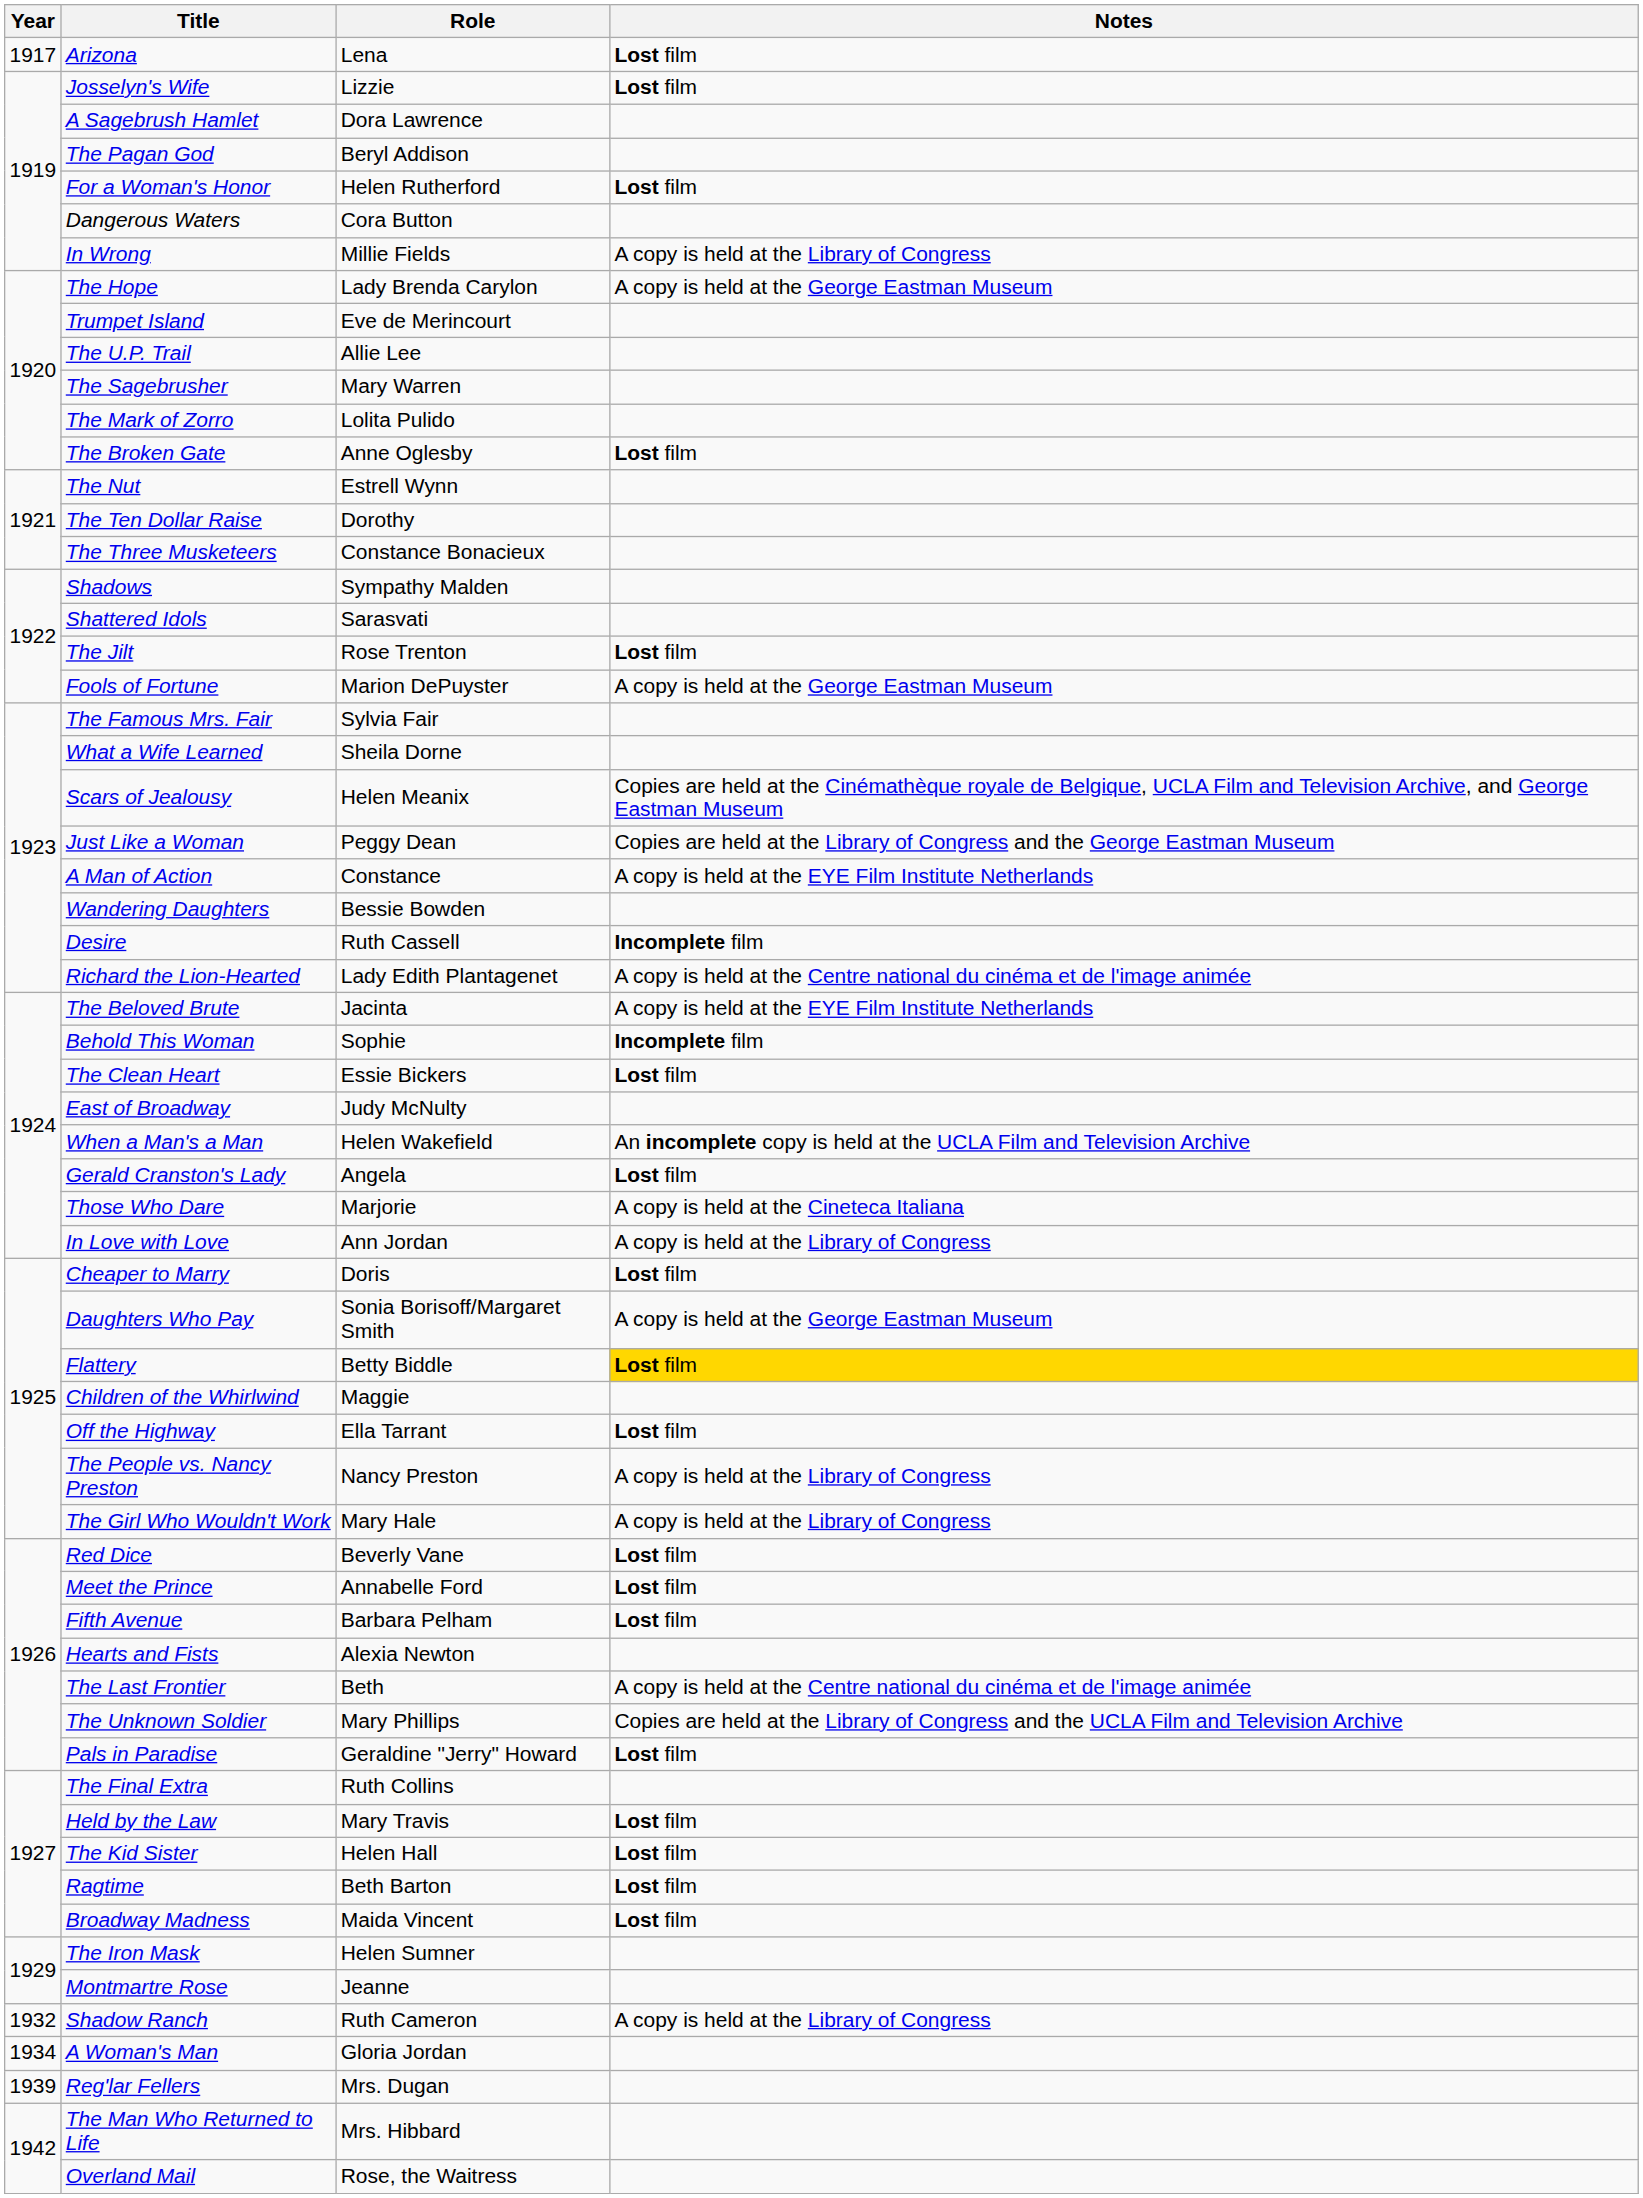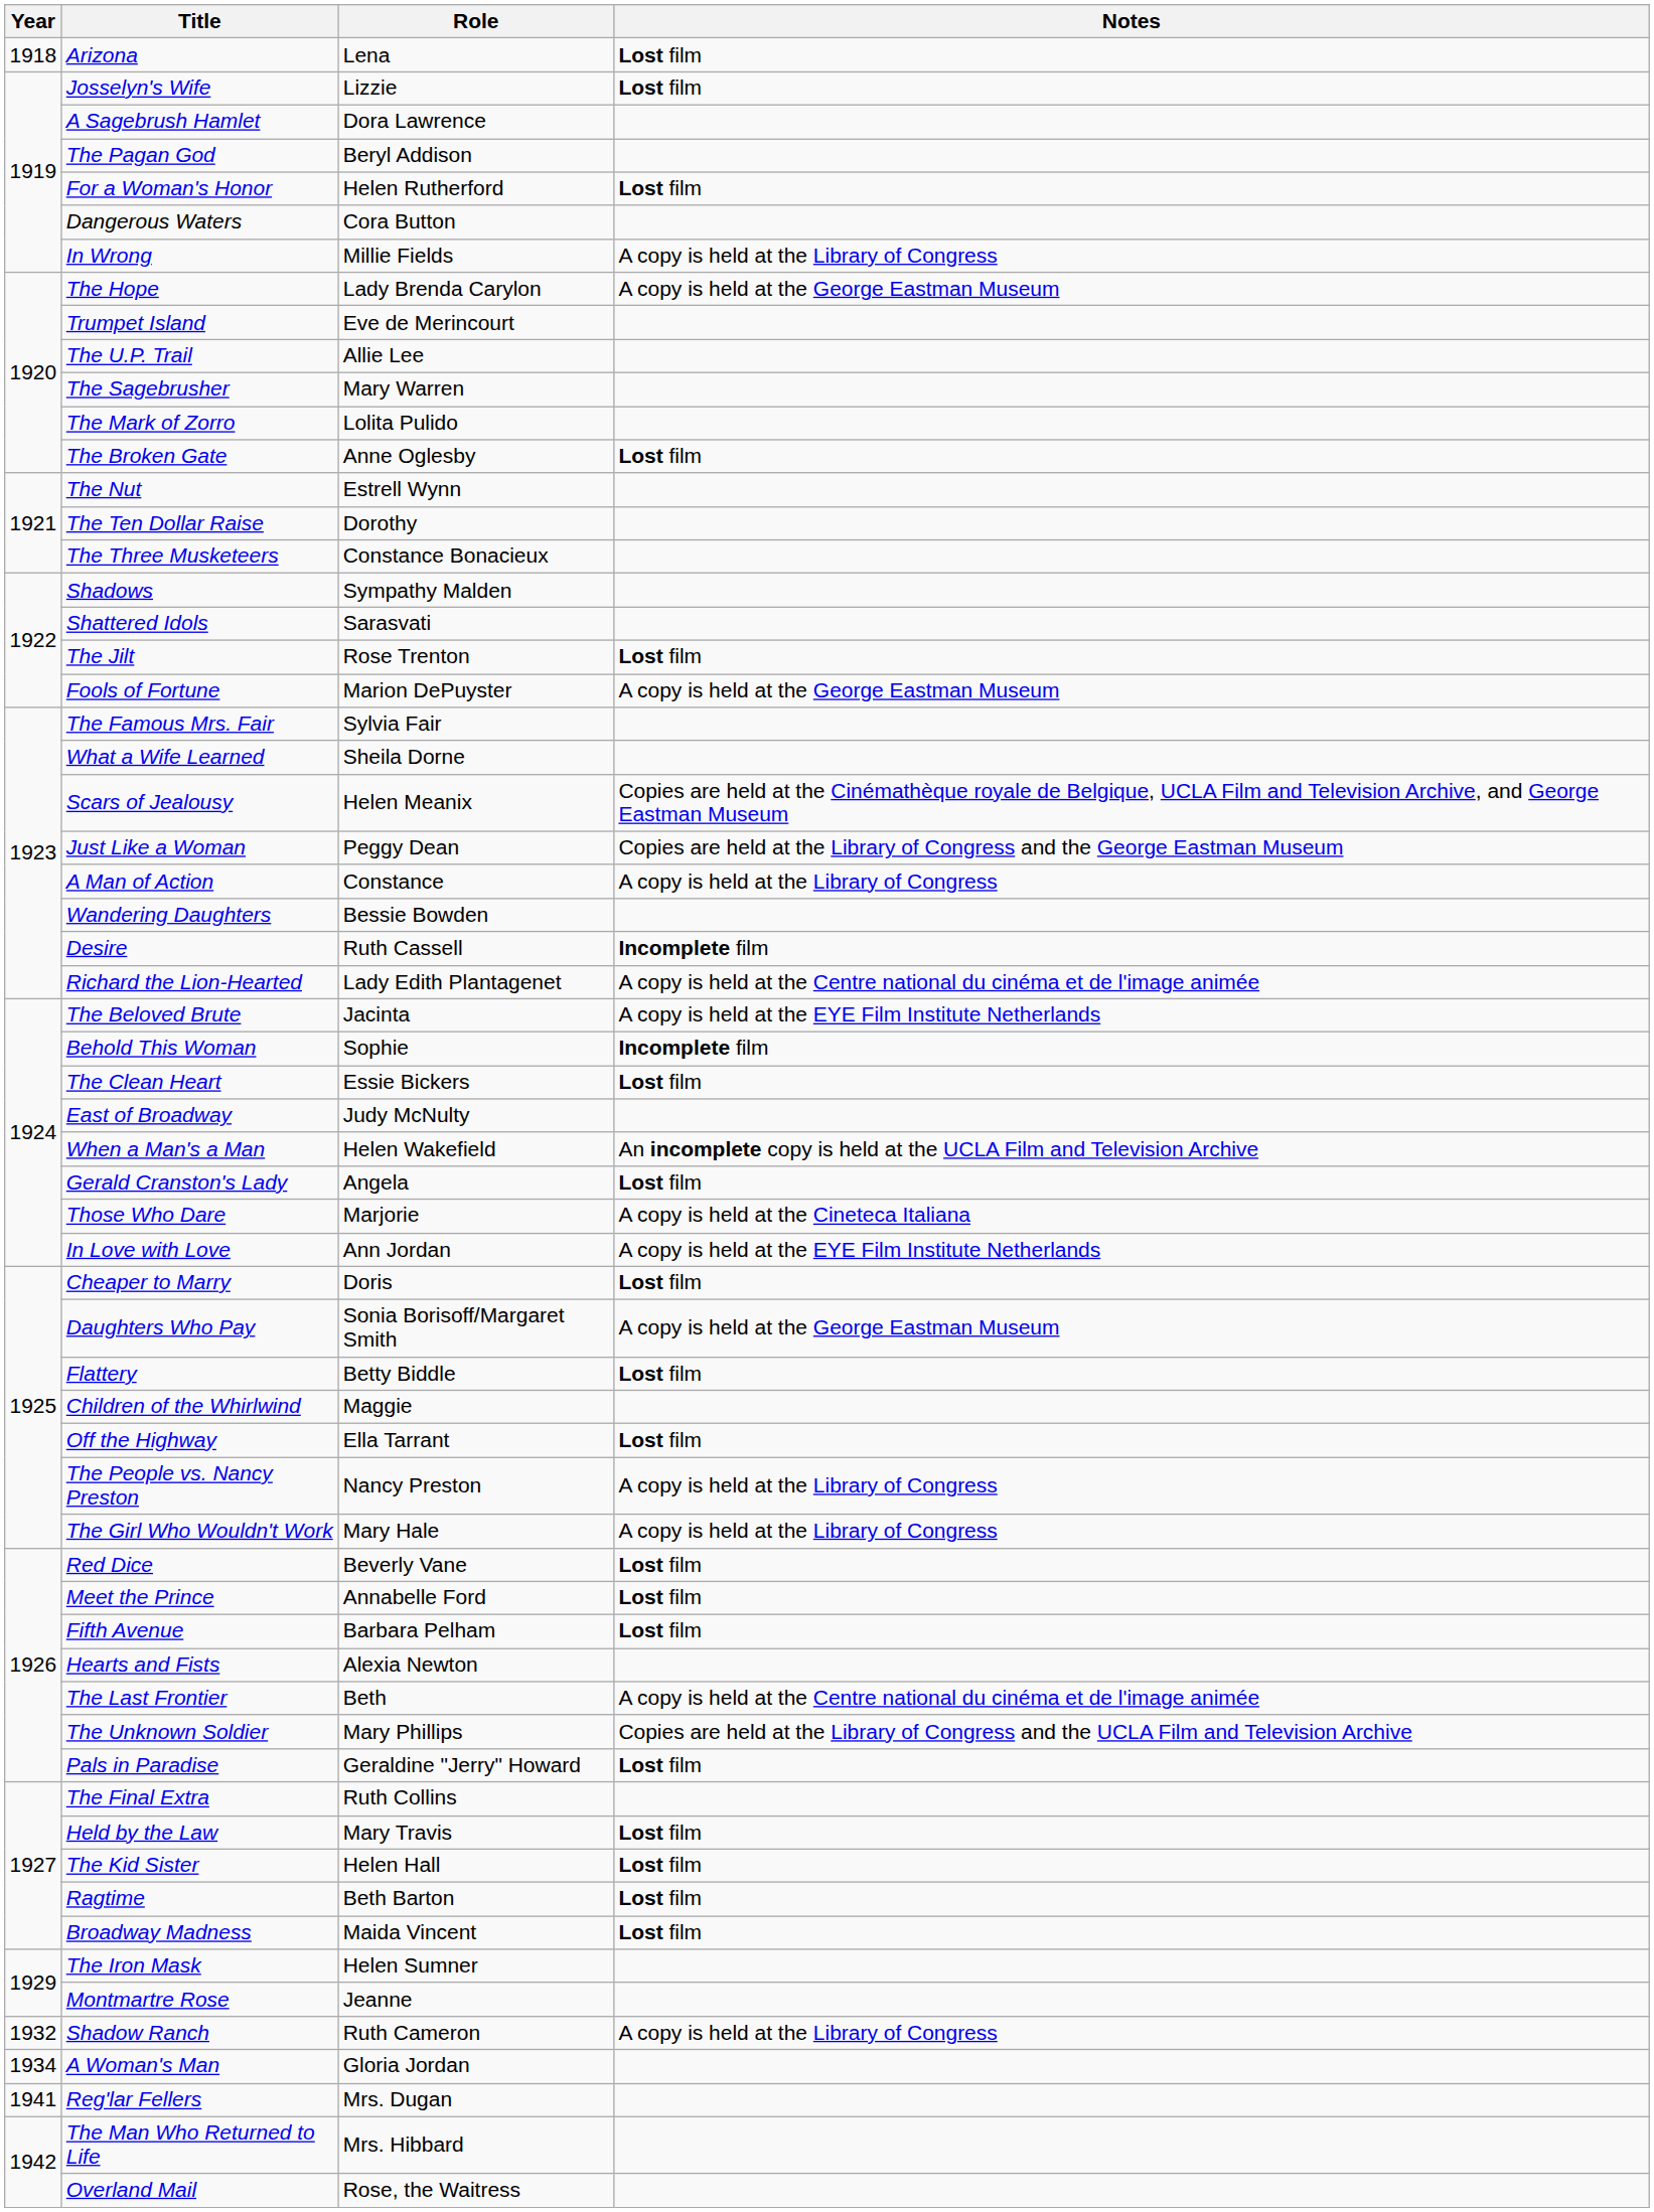 <table class="wikitable">
 <tr>
 <th>Year</th>
 <th>Title</th>
 <th>Role</th>
 <th>Notes</th>
 </tr>
 <tr>
-<td>1917</td>
+<td>1918</td>
 <td><em><a href='#'>Arizona</a></em></td>
 <td>Lena</td>
 <td><strong>Lost</strong> film</td>
 </tr>
 <tr>
 <td rowspan=6>1919</td>
 <td><em><a href='#'>Josselyn's Wife</a></em></td>
 <td>Lizzie</td>
 <td><strong>Lost</strong> film</td>
 </tr>
 <tr>
 <td><em><a href='#'>A Sagebrush Hamlet</a></em></td>
 <td>Dora Lawrence</td>
 <td></td>
 </tr>
 <tr>
 <td><em><a href='#'>The Pagan God</a></em></td>
 <td>Beryl Addison</td>
 <td></td>
 </tr>
 <tr>
 <td><em><a href='#'>For a Woman's Honor</a></em></td>
 <td>Helen Rutherford</td>
 <td><strong>Lost</strong> film</td>
 </tr>
 <tr>
 <td><em>Dangerous Waters</em></td>
 <td>Cora Button</td>
 <td></td>
 </tr>
 <tr>
 <td><em><a href='#'>In Wrong</a></em></td>
 <td>Millie Fields</td>
 <td>A copy is held at the <a href='#'>Library of Congress</a></td>
 </tr>
 <tr>
 <td rowspan=6>1920</td>
 <td><em><a href='#'>The Hope</a></em></td>
 <td>Lady Brenda Carylon</td>
 <td>A copy is held at the <a href='#'>George Eastman Museum</a></td>
 </tr>
 <tr>
 <td><em><a href='#'>Trumpet Island</a></em></td>
 <td>Eve de Merincourt</td>
 <td></td>
 </tr>
 <tr>
 <td><em><a href='#'>The U.P. Trail</a></em></td>
 <td>Allie Lee</td>
 <td></td>
 </tr>
 <tr>
 <td><em><a href='#'>The Sagebrusher</a></em></td>
 <td>Mary Warren</td>
 <td></td>
 </tr>
 <tr>
 <td><em><a href='#'>The Mark of Zorro</a></em></td>
 <td>Lolita Pulido</td>
 <td></td>
 </tr>
 <tr>
 <td><em><a href='#'>The Broken Gate</a></em></td>
 <td>Anne Oglesby</td>
 <td><strong>Lost</strong> film</td>
 </tr>
 <tr>
 <td rowspan=3>1921</td>
 <td><em><a href='#'>The Nut</a></em></td>
 <td>Estrell Wynn</td>
 <td></td>
 </tr>
 <tr>
 <td><em><a href='#'>The Ten Dollar Raise</a></em></td>
 <td>Dorothy</td>
 <td></td>
 </tr>
 <tr>
 <td><em><a href='#'>The Three Musketeers</a></em></td>
 <td>Constance Bonacieux</td>
 <td></td>
 </tr>
 <tr>
 <td rowspan=4>1922</td>
 <td><em><a href='#'>Shadows</a></em></td>
 <td>Sympathy Malden</td>
 <td></td>
 </tr>
 <tr>
 <td><em><a href='#'>Shattered Idols</a></em></td>
 <td>Sarasvati</td>
 <td></td>
 </tr>
 <tr>
 <td><em><a href='#'>The Jilt</a></em></td>
 <td>Rose Trenton</td>
 <td><strong>Lost</strong> film</td>
 </tr>
 <tr>
 <td><em><a href='#'>Fools of Fortune</a></em></td>
 <td>Marion DePuyster</td>
 <td>A copy is held at the <a href='#'>George Eastman Museum</a></td>
 </tr>
 <tr>
 <td rowspan=8>1923</td>
 <td><em><a href='#'>The Famous Mrs. Fair</a></em></td>
 <td>Sylvia Fair</td>
 <td></td>
 </tr>
 <tr>
 <td><em><a href='#'>What a Wife Learned</a></em></td>
 <td>Sheila Dorne</td>
 <td></td>
 </tr>
 <tr>
 <td><em><a href='#'>Scars of Jealousy</a></em></td>
 <td>Helen Meanix</td>
 <td>Copies are held at the <a href='#'>Cinémathèque royale de Belgique</a>, <a href='#'>UCLA Film and Television Archive</a>, and <a href='#'>George Eastman Museum</a></td>
 </tr>
 <tr>
 <td><em><a href='#'>Just Like a Woman</a></em></td>
 <td>Peggy Dean</td>
 <td>Copies are held at the <a href='#'>Library of Congress</a> and the <a href='#'>George Eastman Museum</a></td>
 </tr>
 <tr>
 <td><em><a href='#'>A Man of Action</a></em></td>
 <td>Constance</td>
-<td>A copy is held at the <a href='#'>EYE Film Institute Netherlands</a></td>
+<td>A copy is held at the <a href='#'>Library of Congress</a></td>
 </tr>
 <tr>
 <td><em><a href='#'>Wandering Daughters</a></em></td>
 <td>Bessie Bowden</td>
 <td></td>
 </tr>
 <tr>
 <td><em><a href='#'>Desire</a></em></td>
 <td>Ruth Cassell</td>
 <td><strong>Incomplete</strong> film</td>
 </tr>
 <tr>
 <td><em><a href='#'>Richard the Lion-Hearted</a></em></td>
 <td>Lady Edith Plantagenet</td>
 <td>A copy is held at the <a href='#'>Centre national du cinéma et de l'image animée</a></td>
 </tr>
 <tr>
 <td rowspan=8>1924</td>
 <td><em><a href='#'>The Beloved Brute</a></em></td>
 <td>Jacinta</td>
 <td>A copy is held at the <a href='#'>EYE Film Institute Netherlands</a></td>
 </tr>
 <tr>
 <td><em><a href='#'>Behold This Woman</a></em></td>
 <td>Sophie</td>
 <td><strong>Incomplete</strong> film</td>
 </tr>
 <tr>
 <td><em><a href='#'>The Clean Heart</a></em></td>
 <td>Essie Bickers</td>
 <td><strong>Lost</strong> film</td>
 </tr>
 <tr>
 <td><em><a href='#'>East of Broadway</a></em></td>
 <td>Judy McNulty</td>
 <td></td>
 </tr>
 <tr>
 <td><em><a href='#'>When a Man's a Man</a></em></td>
 <td>Helen Wakefield</td>
 <td>An <strong>incomplete</strong> copy is held at the <a href='#'>UCLA Film and Television Archive</a></td>
 </tr>
 <tr>
 <td><em><a href='#'>Gerald Cranston's Lady</a></em></td>
 <td>Angela</td>
 <td><strong>Lost</strong> film</td>
 </tr>
 <tr>
 <td><em><a href='#'>Those Who Dare</a></em></td>
 <td>Marjorie</td>
 <td>A copy is held at the <a href='#'>Cineteca Italiana</a></td>
 </tr>
 <tr>
 <td><em><a href='#'>In Love with Love</a></em></td>
 <td>Ann Jordan</td>
-<td>A copy is held at the <a href='#'>Library of Congress</a></td>
+<td>A copy is held at the <a href='#'>EYE Film Institute Netherlands</a></td>
 </tr>
 <tr>
 <td rowspan=7>1925</td>
 <td><em><a href='#'>Cheaper to Marry</a></em></td>
 <td>Doris</td>
 <td><strong>Lost</strong> film</td>
 </tr>
 <tr>
 <td><em><a href='#'>Daughters Who Pay</a></em></td>
 <td>Sonia Borisoff/Margaret Smith</td>
 <td>A copy is held at the <a href='#'>George Eastman Museum</a></td>
 </tr>
 <tr>
 <td><em><a href='#'>Flattery</a></em></td>
 <td>Betty Biddle</td>
-<td style="background: gold;"><strong>Lost</strong> film</td>
+<td><strong>Lost</strong> film</td>
 </tr>
 <tr>
 <td><em><a href='#'>Children of the Whirlwind</a></em></td>
 <td>Maggie</td>
 <td></td>
 </tr>
 <tr>
 <td><em><a href='#'>Off the Highway</a></em></td>
 <td>Ella Tarrant</td>
 <td><strong>Lost</strong> film</td>
 </tr>
 <tr>
 <td><em><a href='#'>The People vs. Nancy Preston</a></em></td>
 <td>Nancy Preston</td>
 <td>A copy is held at the <a href='#'>Library of Congress</a></td>
 </tr>
 <tr>
 <td><em><a href='#'>The Girl Who Wouldn't Work</a></em></td>
 <td>Mary Hale</td>
 <td>A copy is held at the <a href='#'>Library of Congress</a></td>
 </tr>
 <tr>
 <td rowspan=7>1926</td>
 <td><em><a href='#'>Red Dice</a></em></td>
 <td>Beverly Vane</td>
 <td><strong>Lost</strong> film</td>
 </tr>
 <tr>
 <td><em><a href='#'>Meet the Prince</a></em></td>
 <td>Annabelle Ford</td>
 <td><strong>Lost</strong> film</td>
 </tr>
 <tr>
 <td><em><a href='#'>Fifth Avenue</a></em></td>
 <td>Barbara Pelham</td>
 <td><strong>Lost</strong> film</td>
 </tr>
 <tr>
 <td><em><a href='#'>Hearts and Fists</a></em></td>
 <td>Alexia Newton</td>
 <td></td>
 </tr>
 <tr>
 <td><em><a href='#'>The Last Frontier</a></em></td>
 <td>Beth</td>
 <td>A copy is held at the <a href='#'>Centre national du cinéma et de l'image animée</a></td>
 </tr>
 <tr>
 <td><em><a href='#'>The Unknown Soldier</a></em></td>
 <td>Mary Phillips</td>
 <td>Copies are held at the <a href='#'>Library of Congress</a> and the <a href='#'>UCLA Film and Television Archive</a></td>
 </tr>
 <tr>
 <td><em><a href='#'>Pals in Paradise</a></em></td>
 <td>Geraldine "Jerry" Howard</td>
 <td><strong>Lost</strong> film</td>
 </tr>
 <tr>
 <td rowspan=5>1927</td>
 <td><em><a href='#'>The Final Extra</a></em></td>
 <td>Ruth Collins</td>
 <td></td>
 </tr>
 <tr>
 <td><em><a href='#'>Held by the Law</a></em></td>
 <td>Mary Travis</td>
 <td><strong>Lost</strong> film</td>
 </tr>
 <tr>
 <td><em><a href='#'>The Kid Sister</a></em></td>
 <td>Helen Hall</td>
 <td><strong>Lost</strong> film</td>
 </tr>
 <tr>
 <td><em><a href='#'>Ragtime</a></em></td>
 <td>Beth Barton</td>
 <td><strong>Lost</strong> film</td>
 </tr>
 <tr>
 <td><em><a href='#'>Broadway Madness</a></em></td>
 <td>Maida Vincent</td>
 <td><strong>Lost</strong> film</td>
 </tr>
 <tr>
 <td rowspan=2>1929</td>
 <td><em><a href='#'>The Iron Mask</a></em></td>
 <td>Helen Sumner</td>
 <td></td>
 </tr>
 <tr>
 <td><em><a href='#'>Montmartre Rose</a></em></td>
 <td>Jeanne</td>
 <td></td>
 </tr>
 <tr>
 <td>1932</td>
 <td><em><a href='#'>Shadow Ranch</a></em></td>
 <td>Ruth Cameron</td>
 <td>A copy is held at the <a href='#'>Library of Congress</a></td>
 </tr>
 <tr>
 <td>1934</td>
 <td><em><a href='#'>A Woman's Man</a></em></td>
 <td>Gloria Jordan</td>
 <td></td>
 </tr>
 <tr>
-<td>1939</td>
+<td>1941</td>
 <td><em><a href='#'>Reg'lar Fellers</a></em></td>
 <td>Mrs. Dugan</td>
 <td></td>
 </tr>
 <tr>
 <td rowspan=2>1942</td>
 <td><em><a href='#'>The Man Who Returned to Life</a></em></td>
 <td>Mrs. Hibbard</td>
 <td></td>
 </tr>
 <tr>
 <td><em><a href='#'>Overland Mail</a></em></td>
 <td>Rose, the Waitress</td>
 <td></td>
 </tr>
 </table>
